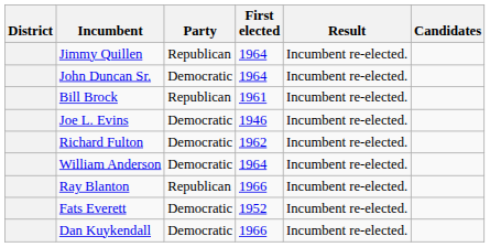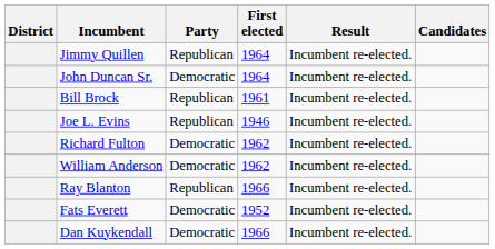 <table class=wikitable>
 <tr valign=bottom>
 <th>District</th>
 <th>Incumbent</th>
 <th>Party</th>
 <th>First<br>elected</th>
 <th>Result</th>
 <th>Candidates</th>
 </tr>
 <tr>
 <th></th>
 <td><a href='#'>Jimmy Quillen</a></td>
 <td>Republican</td>
 <td><a href='#'>1964</a></td>
 <td>Incumbent re-elected.</td>
 <td nowrap></td>
 </tr>
 <tr>
 <th></th>
 <td><a href='#'>John Duncan Sr.</a></td>
 <td>Democratic</td>
 <td><a href='#'>1964</a></td>
 <td>Incumbent re-elected.</td>
 <td nowrap></td>
 </tr>
 <tr>
 <th></th>
 <td><a href='#'>Bill Brock</a></td>
 <td>Republican</td>
 <td><a href='#'>1961</a></td>
 <td>Incumbent re-elected.</td>
 <td nowrap></td>
 </tr>
 <tr>
 <th></th>
 <td><a href='#'>Joe L. Evins</a></td>
-<td>Democratic</td>
+<td>Republican</td>
 <td><a href='#'>1946</a></td>
 <td>Incumbent re-elected.</td>
 <td nowrap></td>
 </tr>
 <tr>
 <th></th>
 <td><a href='#'>Richard Fulton</a></td>
 <td>Democratic</td>
 <td><a href='#'>1962</a></td>
 <td>Incumbent re-elected.</td>
 <td nowrap></td>
 </tr>
 <tr>
 <th></th>
 <td><a href='#'>William Anderson</a></td>
 <td>Democratic</td>
-<td><a href='#'>1964</a></td>
+<td><a href='#'>1962</a></td>
 <td>Incumbent re-elected.</td>
 <td nowrap></td>
 </tr>
 <tr>
 <th></th>
 <td><a href='#'>Ray Blanton</a></td>
 <td>Republican</td>
 <td><a href='#'>1966</a></td>
 <td>Incumbent re-elected.</td>
 <td nowrap></td>
 </tr>
 <tr>
 <th></th>
 <td><a href='#'>Fats Everett</a></td>
 <td>Democratic</td>
 <td><a href='#'>1952</a></td>
 <td>Incumbent re-elected.</td>
 <td nowrap></td>
 </tr>
 <tr>
 <th></th>
 <td><a href='#'>Dan Kuykendall</a></td>
 <td>Democratic</td>
 <td><a href='#'>1966</a></td>
 <td>Incumbent re-elected.</td>
 <td nowrap></td>
 </tr>
 </table>
